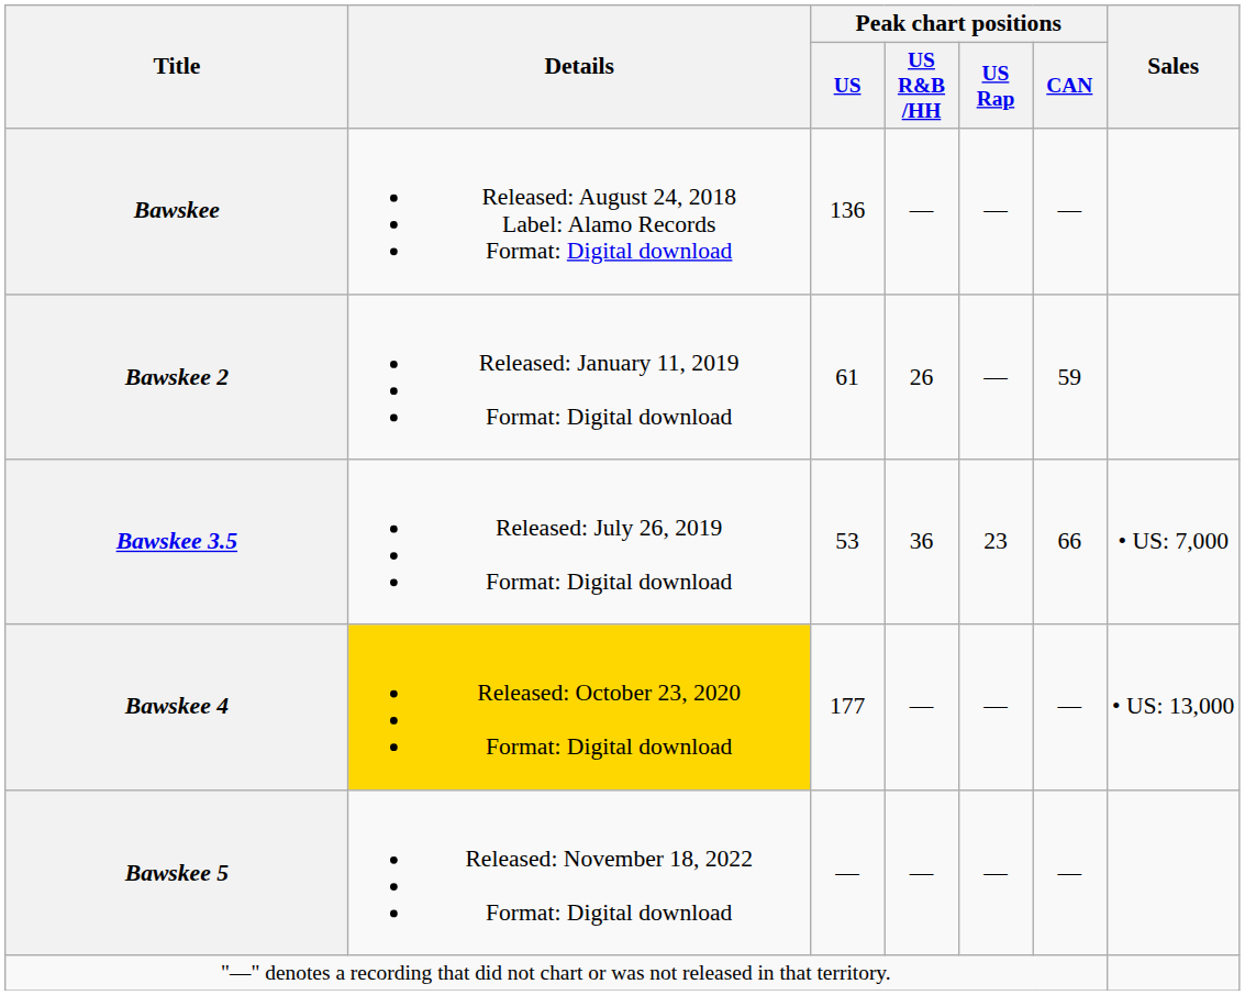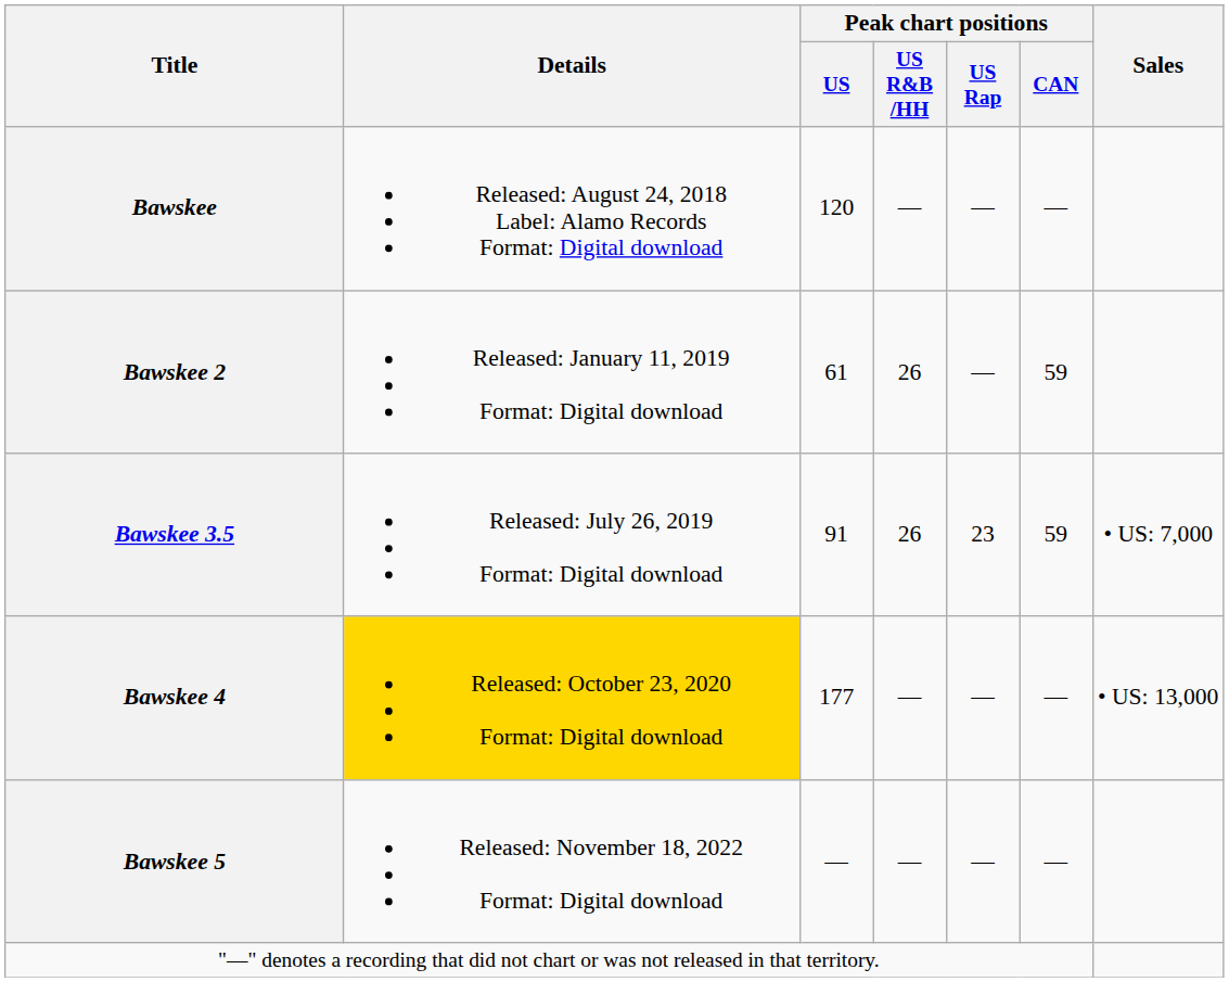 <table class="wikitable plainrowheaders" style="text-align:center;">
 <tr>
 <th scope="col" rowspan="2" style="width:14em;">Title</th>
 <th scope="col" rowspan="2" style="width:19em;">Details</th>
 <th colspan="4" scope="col">Peak chart positions</th>
 <th rowspan="2">Sales</th>
 </tr>
 <tr>
 <th scope="col" style="width:3em;font-size:90%;"><a href='#'>US</a><br></th>
 <th scope="col" style="width:3em;font-size:90%;"><a href='#'>US<br>R&B<br>/HH</a><br></th>
 <th scope="col" style="width:3em;font-size:90%;"><a href='#'>US Rap</a><br></th>
 <th scope="col" style="width:3em;font-size:90%;"><a href='#'>CAN</a><br></th>
 </tr>
 <tr>
 <th scope="row"><em>Bawskee</em></th>
 <td><br><ul><li>Released: August 24, 2018</li><li>Label: Alamo Records</li><li>Format: <a href='#'>Digital download</a></li></ul></td>
-<td>136</td>
+<td>120</td>
 <td>—</td>
 <td>—</td>
 <td>—</td>
 <td></td>
 </tr>
 <tr>
 <th scope="row"><em>Bawskee 2</em></th>
 <td><br><ul><li>Released: January 11, 2019</li><li></li><li>Format: Digital download</li></ul></td>
 <td>61</td>
 <td>26</td>
 <td>—</td>
 <td>59</td>
 <td></td>
 </tr>
 <tr>
 <th scope="row"><em><a href='#'>Bawskee 3.5</a></em></th>
 <td><br><ul><li>Released: July 26, 2019</li><li></li><li>Format: Digital download</li></ul></td>
-<td>53</td>
-<td>36</td>
+<td>91</td>
+<td>26</td>
 <td>23</td>
-<td>66</td>
+<td>59</td>
 <td>• US: 7,000</td>
 </tr>
 <tr>
 <th scope="row"><em>Bawskee 4</em></th>
 <td style="background: gold;"><br><ul><li>Released: October 23, 2020</li><li></li><li>Format: Digital download</li></ul></td>
 <td>177</td>
 <td>—</td>
 <td>—</td>
 <td>—</td>
 <td>• US: 13,000</td>
 </tr>
 <tr>
 <th scope="row"><em>Bawskee 5</em></th>
 <td><br><ul><li>Released: November 18, 2022</li><li></li><li>Format: Digital download</li></ul></td>
 <td>—</td>
 <td>—</td>
 <td>—</td>
 <td>—</td>
 <td></td>
 </tr>
 <tr>
 <td colspan="6" style="font-size:90%">"—" denotes a recording that did not chart or was not released in that territory.</td>
 <td></td>
 </tr>
 </table>
